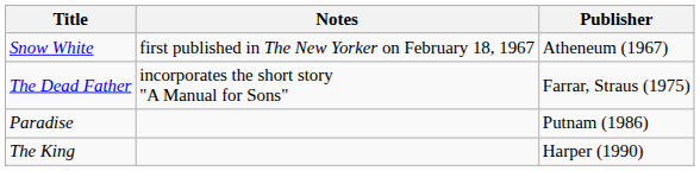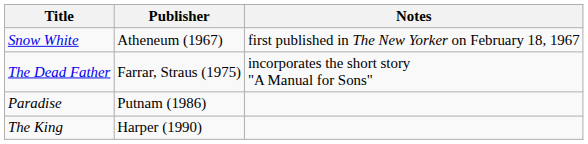 <table class="wikitable">
 <tr>
 <th>Title</th>
+<th>Publisher</th>
 <th>Notes</th>
-<th>Publisher</th>
 </tr>
 <tr>
 <td><em><a href='#'>Snow White</a></em></td>
+<td>Atheneum (1967)</td>
 <td>first published in <em>The New Yorker</em> on February 18, 1967</td>
-<td>Atheneum (1967)</td>
 </tr>
 <tr>
 <td><em><a href='#'>The Dead Father</a></em></td>
+<td>Farrar, Straus (1975)</td>
 <td>incorporates the short story<br>"A Manual for Sons"</td>
-<td>Farrar, Straus (1975)</td>
 </tr>
 <tr>
 <td><em>Paradise</em></td>
+<td>Putnam (1986)</td>
 <td></td>
-<td>Putnam (1986)</td>
 </tr>
 <tr>
 <td><em>The King</em></td>
+<td>Harper (1990)</td>
 <td></td>
-<td>Harper (1990)</td>
 </tr>
 </table>
